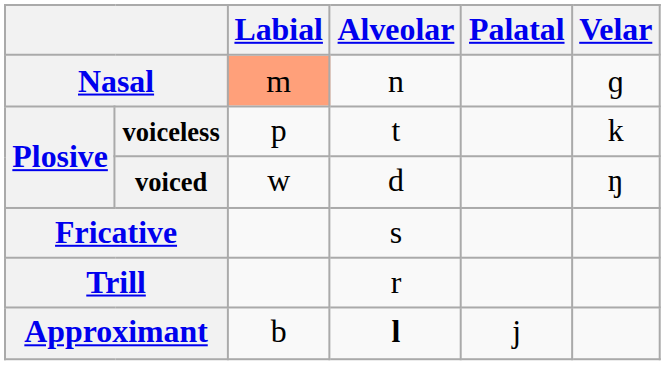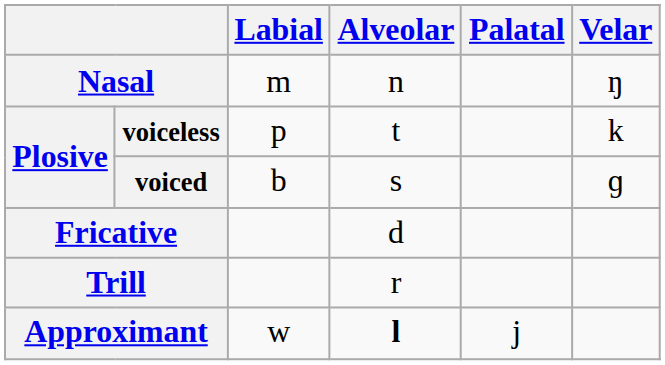 <table class="wikitable" style="text-align:center">
 <tr>
 <th colspan="2"></th>
 <th><a href='#'>Labial</a></th>
 <th><a href='#'>Alveolar</a></th>
 <th><a href='#'>Palatal</a></th>
 <th><a href='#'>Velar</a></th>
 </tr>
 <tr>
 <th colspan="2"><a href='#'>Nasal</a></th>
-<td style="background: lightsalmon;">m</td>
+<td>m</td>
 <td>n</td>
 <td></td>
-<td>ɡ</td>
+<td>ŋ</td>
 </tr>
 <tr>
 <th rowspan="2"><a href='#'>Plosive</a></th>
 <th><small>voiceless</small></th>
 <td>p</td>
 <td>t</td>
 <td></td>
 <td>k</td>
 </tr>
 <tr>
 <th><small>voiced</small></th>
-<td>w</td>
-<td>d</td>
+<td>b</td>
+<td>s</td>
 <td></td>
-<td>ŋ</td>
+<td>ɡ</td>
 </tr>
 <tr>
 <th colspan="2"><a href='#'>Fricative</a></th>
 <td></td>
-<td>s</td>
+<td>d</td>
 <td></td>
 <td></td>
 </tr>
 <tr>
 <th colspan="2"><a href='#'>Trill</a></th>
 <td></td>
 <td>r</td>
 <td></td>
 <td></td>
 </tr>
 <tr>
 <th colspan="2"><a href='#'>Approximant</a></th>
-<td>b</td>
+<td>w</td>
 <td><strong>l</strong></td>
 <td>j</td>
 <td></td>
 </tr>
 </table>
